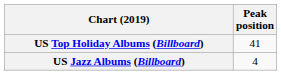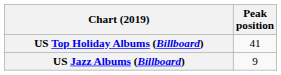 <table class="wikitable plainrowheaders sortable" style="text-align:center;">
 <tr>
 <th scope="col" style="width:20em;">Chart (2019)</th>
 <th scope="col">Peak<br>position</th>
 </tr>
 <tr>
 <th scope="row">US <a href='#'>Top Holiday Albums</a> (<em><a href='#'>Billboard</a></em>)</th>
 <td>41</td>
 </tr>
 <tr>
 <th scope="row">US <a href='#'>Jazz Albums</a> (<em><a href='#'>Billboard</a></em>)</th>
-<td>4</td>
+<td>9</td>
 </tr>
 </table>
